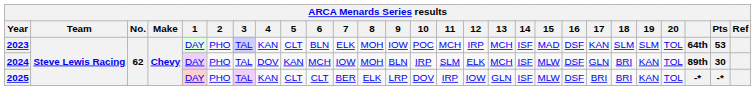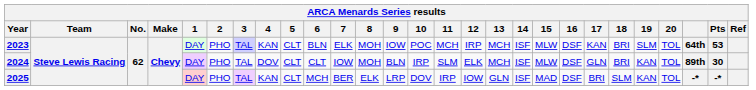 <table class="wikitable" style="text-align:center; font-size:75%">
 <tr>
 <th colspan="27"><a href='#'>ARCA Menards Series</a> results</th>
 </tr>
 <tr>
 <th>Year</th>
 <th>Team</th>
 <th>No.</th>
 <th>Make</th>
 <th>1</th>
 <th>2</th>
 <th>3</th>
 <th>4</th>
 <th>5</th>
 <th>6</th>
 <th>7</th>
 <th>8</th>
 <th>9</th>
 <th>10</th>
 <th>11</th>
 <th>12</th>
 <th>13</th>
 <th>14</th>
 <th>15</th>
 <th>16</th>
 <th>17</th>
 <th>18</th>
 <th>19</th>
 <th>20</th>
 <th></th>
 <th>Pts</th>
 <th>Ref</th>
 </tr>
 <tr>
 <th><a href='#'>2023</a></th>
 <th rowspan=3><a href='#'>Steve Lewis Racing</a></th>
 <th rowspan=3>62</th>
 <th rowspan=3><a href='#'>Chevy</a></th>
 <td style="background:#DFFFDF;"><a href='#'>DAY</a><br></td>
 <td><a href='#'>PHO</a></td>
 <td style="background:#CFCFFF;"><a href='#'>TAL</a><br></td>
 <td><a href='#'>KAN</a></td>
 <td><a href='#'>CLT</a></td>
 <td><a href='#'>BLN</a></td>
 <td><a href='#'>ELK</a></td>
 <td><a href='#'>MOH</a></td>
 <td><a href='#'>IOW</a></td>
 <td><a href='#'>POC</a></td>
 <td><a href='#'>MCH</a></td>
 <td><a href='#'>IRP</a></td>
 <td><a href='#'>MCH</a></td>
 <td><a href='#'>ISF</a></td>
-<td><a href='#'>MAD</a></td>
+<td><a href='#'>MLW</a></td>
 <td><a href='#'>DSF</a></td>
 <td><a href='#'>KAN</a></td>
-<td><a href='#'>SLM</a></td>
+<td><a href='#'>BRI</a></td>
 <td><a href='#'>SLM</a></td>
 <td><a href='#'>TOL</a></td>
 <th>64th</th>
 <th>53</th>
 <th></th>
 </tr>
 <tr>
 <th><a href='#'>2024</a></th>
 <td style="background:#EFCFFF;"><a href='#'>DAY</a><br></td>
 <td><a href='#'>PHO</a></td>
 <td><a href='#'>TAL</a></td>
 <td><a href='#'>DOV</a></td>
-<td><a href='#'>KAN</a></td>
-<td><a href='#'>MCH</a></td>
+<td><a href='#'>CLT</a></td>
+<td><a href='#'>CLT</a></td>
 <td><a href='#'>IOW</a></td>
 <td><a href='#'>MOH</a></td>
 <td><a href='#'>BLN</a></td>
 <td><a href='#'>IRP</a></td>
 <td><a href='#'>SLM</a></td>
 <td><a href='#'>ELK</a></td>
 <td><a href='#'>MCH</a></td>
 <td><a href='#'>ISF</a></td>
 <td><a href='#'>MLW</a></td>
 <td><a href='#'>DSF</a></td>
 <td><a href='#'>GLN</a></td>
 <td><a href='#'>BRI</a></td>
 <td><a href='#'>KAN</a></td>
 <td><a href='#'>TOL</a></td>
 <th>89th</th>
 <th>30</th>
 <th></th>
 </tr>
 <tr>
 <th><a href='#'>2025</a></th>
 <td style="background:#FFCFCF;"><a href='#'>DAY</a><br></td>
 <td><a href='#'>PHO</a></td>
 <td style="background:#EFCFFF;"><a href='#'>TAL</a><br></td>
 <td><a href='#'>KAN</a></td>
 <td><a href='#'>CLT</a></td>
-<td><a href='#'>CLT</a></td>
+<td><a href='#'>MCH</a></td>
 <td><a href='#'>BER</a></td>
 <td><a href='#'>ELK</a></td>
 <td><a href='#'>LRP</a></td>
 <td><a href='#'>DOV</a></td>
 <td><a href='#'>IRP</a></td>
 <td><a href='#'>IOW</a></td>
 <td><a href='#'>GLN</a></td>
 <td><a href='#'>ISF</a></td>
-<td><a href='#'>MLW</a></td>
+<td><a href='#'>MAD</a></td>
 <td><a href='#'>DSF</a></td>
 <td><a href='#'>BRI</a></td>
-<td><a href='#'>BRI</a></td>
+<td><a href='#'>SLM</a></td>
 <td><a href='#'>KAN</a></td>
 <td><a href='#'>TOL</a></td>
 <th>-*</th>
 <th>-*</th>
 <th></th>
 </tr>
 </table>
